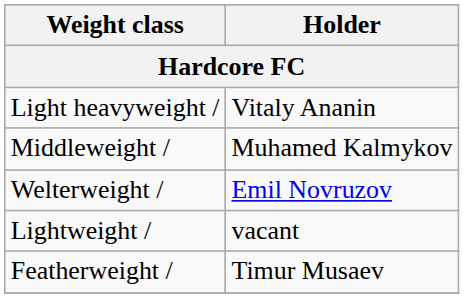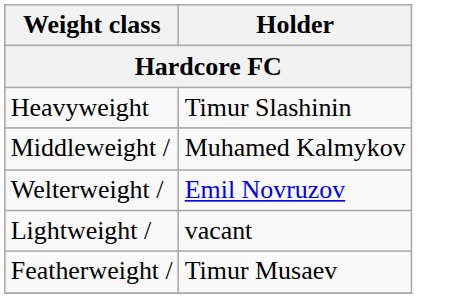 <table class="wikitable">
 <tr>
 <th>Weight class</th>
 <th>Holder</th>
 </tr>
 <tr ->
 <th colspan="2" style="text-align:center;">Hardcore FC</th>
 </tr>
 <tr>
-<td>Light heavyweight / </td>
-<td>Vitaly Ananin</td>
+<td>Heavyweight</td>
+<td>Timur Slashinin</td>
 </tr>
 <tr>
 <td>Middleweight / </td>
 <td>Muhamed Kalmykov</td>
 </tr>
 <tr>
 <td>Welterweight / </td>
 <td><a href='#'>Emil Novruzov</a></td>
 </tr>
 <tr>
 <td>Lightweight / </td>
 <td>vacant</td>
 </tr>
 <tr>
 <td>Featherweight / </td>
 <td>Timur Musaev</td>
 </tr>
 <tr>
 </tr>
 </table>
